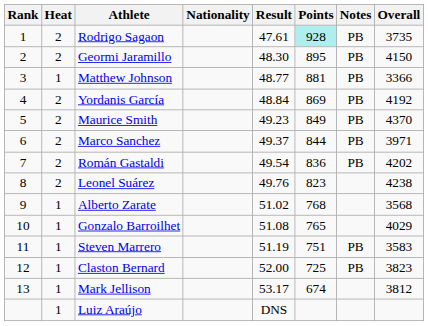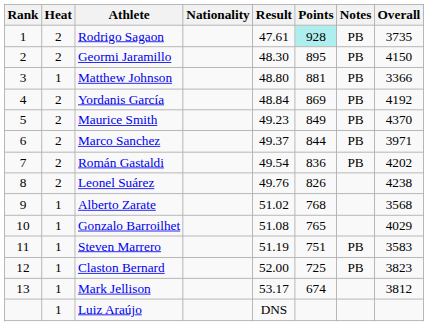 <table class="wikitable sortable" style="text-align:center">
 <tr>
 <th>Rank</th>
 <th>Heat</th>
 <th>Athlete</th>
 <th>Nationality</th>
 <th>Result</th>
 <th>Points</th>
 <th>Notes</th>
 <th>Overall</th>
 </tr>
 <tr>
 <td>1</td>
 <td>2</td>
 <td align=left><a href='#'>Rodrigo Sagaon</a></td>
 <td align=left></td>
 <td>47.61</td>
 <td style="background: paleturquoise;">928</td>
 <td>PB</td>
 <td>3735</td>
 </tr>
 <tr>
 <td>2</td>
 <td>2</td>
 <td align=left><a href='#'>Geormi Jaramillo</a></td>
 <td align=left></td>
 <td>48.30</td>
 <td>895</td>
 <td>PB</td>
 <td>4150</td>
 </tr>
 <tr>
 <td>3</td>
 <td>1</td>
 <td align=left><a href='#'>Matthew Johnson</a></td>
 <td align=left></td>
-<td>48.77</td>
+<td>48.80</td>
 <td>881</td>
 <td>PB</td>
 <td>3366</td>
 </tr>
 <tr>
 <td>4</td>
 <td>2</td>
 <td align=left><a href='#'>Yordanis García</a></td>
 <td align=left></td>
 <td>48.84</td>
 <td>869</td>
 <td>PB</td>
 <td>4192</td>
 </tr>
 <tr>
 <td>5</td>
 <td>2</td>
 <td align=left><a href='#'>Maurice Smith</a></td>
 <td align=left></td>
 <td>49.23</td>
 <td>849</td>
 <td>PB</td>
 <td>4370</td>
 </tr>
 <tr>
 <td>6</td>
 <td>2</td>
 <td align=left><a href='#'>Marco Sanchez</a></td>
 <td align=left></td>
 <td>49.37</td>
 <td>844</td>
 <td>PB</td>
 <td>3971</td>
 </tr>
 <tr>
 <td>7</td>
 <td>2</td>
 <td align=left><a href='#'>Román Gastaldi</a></td>
 <td align=left></td>
 <td>49.54</td>
 <td>836</td>
 <td>PB</td>
 <td>4202</td>
 </tr>
 <tr>
 <td>8</td>
 <td>2</td>
 <td align=left><a href='#'>Leonel Suárez</a></td>
 <td align=left></td>
 <td>49.76</td>
-<td>823</td>
+<td>826</td>
 <td></td>
 <td>4238</td>
 </tr>
 <tr>
 <td>9</td>
 <td>1</td>
 <td align=left><a href='#'>Alberto Zarate</a></td>
 <td align=left></td>
 <td>51.02</td>
 <td>768</td>
 <td></td>
 <td>3568</td>
 </tr>
 <tr>
 <td>10</td>
 <td>1</td>
 <td align=left><a href='#'>Gonzalo Barroilhet</a></td>
 <td align=left></td>
 <td>51.08</td>
 <td>765</td>
 <td></td>
 <td>4029</td>
 </tr>
 <tr>
 <td>11</td>
 <td>1</td>
 <td align=left><a href='#'>Steven Marrero</a></td>
 <td align=left></td>
 <td>51.19</td>
 <td>751</td>
 <td>PB</td>
 <td>3583</td>
 </tr>
 <tr>
 <td>12</td>
 <td>1</td>
 <td align=left><a href='#'>Claston Bernard</a></td>
 <td align=left></td>
 <td>52.00</td>
 <td>725</td>
 <td>PB</td>
 <td>3823</td>
 </tr>
 <tr>
 <td>13</td>
 <td>1</td>
 <td align=left><a href='#'>Mark Jellison</a></td>
 <td align=left></td>
 <td>53.17</td>
 <td>674</td>
 <td></td>
 <td>3812</td>
 </tr>
 <tr>
 <td></td>
 <td>1</td>
 <td align=left><a href='#'>Luiz Araújo</a></td>
 <td align=left></td>
 <td>DNS</td>
 <td></td>
 <td></td>
 <td></td>
 </tr>
 </table>
